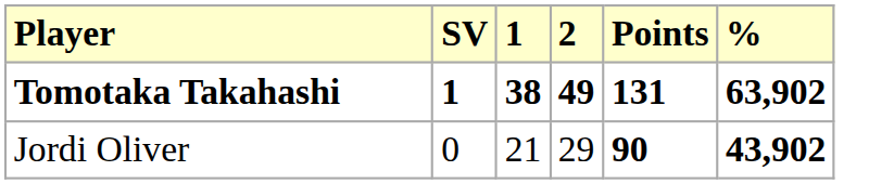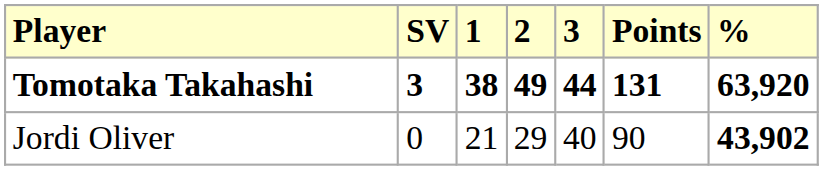 <table class="wikitable">
 <tr bgcolor="#ffffcc">
 <td width=180><strong>Player</strong></td>
 <td><strong>SV</strong></td>
 <td><strong>1</strong></td>
 <td><strong>2</strong></td>
+<td><strong>3</strong></td>
 <td><strong>Points</strong></td>
 <td><strong>%</strong></td>
 </tr>
 <tr bgcolor="FFFFFF">
 <td> <strong>Tomotaka Takahashi</strong></td>
-<td><strong>1</strong></td>
+<td><strong>3</strong></td>
 <td><strong>38</strong></td>
 <td><strong>49</strong></td>
+<td><strong>44</strong></td>
 <td><strong>131</strong></td>
-<td><strong>63,902</strong></td>
+<td><strong>63,920</strong></td>
 </tr>
 <tr bgcolor="FFFFFF">
 <td> Jordi Oliver</td>
 <td>0</td>
 <td>21</td>
 <td>29</td>
-<td><strong>90</strong></td>
+<td>40</td>
+<td>90</td>
 <td><strong>43,902</strong></td>
 </tr>
 </table>
